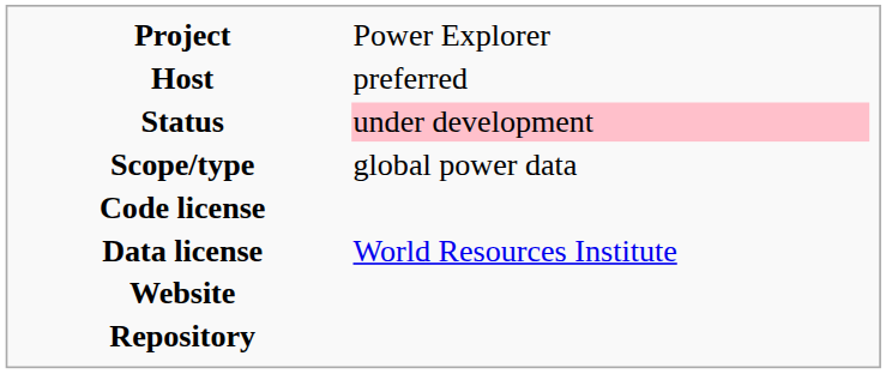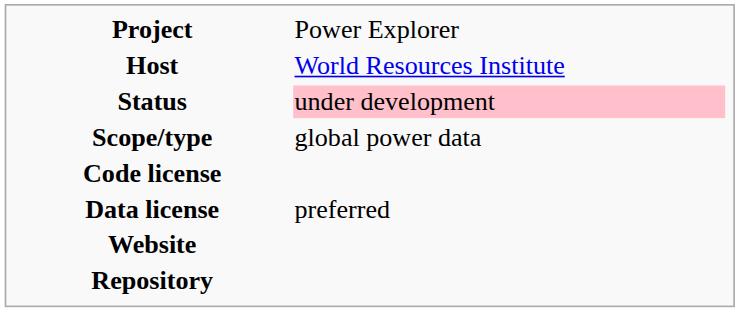 <table class="infobox" style="width: 28em">
 <tr>
 <th style="width: 35%">Project</th>
 <td style="width: 55%">Power Explorer</td>
 </tr>
 <tr>
 <th>Host</th>
-<td><a href='#'></a> preferred</td>
+<td><a href='#'>World Resources Institute</a></td>
 </tr>
 <tr>
 <th>Status</th>
 <td style="background: pink;">under development</td>
 </tr>
 <tr>
 <th>Scope/type</th>
 <td>global power data</td>
 </tr>
 <tr>
 <th>Code license</th>
 <td></td>
 </tr>
 <tr>
 <th>Data license</th>
-<td><a href='#'>World Resources Institute</a></td>
+<td><a href='#'></a> preferred</td>
 </tr>
 <tr>
 <th>Website</th>
 <td></td>
 </tr>
 <tr>
 <th>Repository</th>
 <td></td>
 </tr>
 </table>
